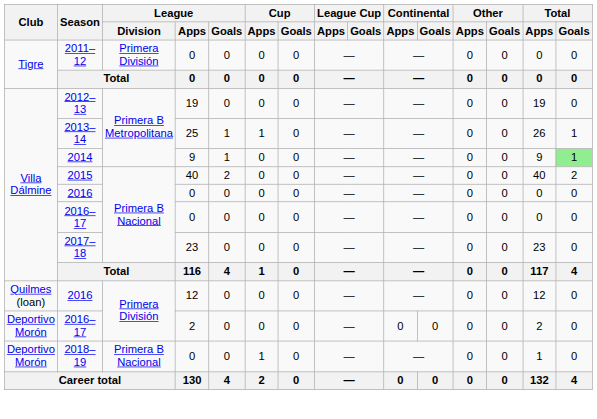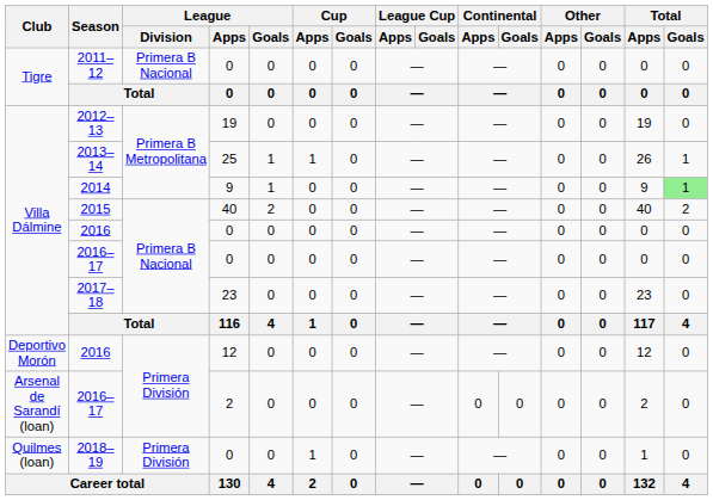 <table class="wikitable" style="text-align:center">
 <tr>
 <th rowspan="2">Club</th>
 <th rowspan="2">Season</th>
 <th colspan="3">League</th>
 <th colspan="2">Cup</th>
 <th colspan="2">League Cup</th>
 <th colspan="2">Continental</th>
 <th colspan="2">Other</th>
 <th colspan="2">Total</th>
 </tr>
 <tr>
 <th>Division</th>
 <th>Apps</th>
 <th>Goals</th>
 <th>Apps</th>
 <th>Goals</th>
 <th>Apps</th>
 <th>Goals</th>
 <th>Apps</th>
 <th>Goals</th>
 <th>Apps</th>
 <th>Goals</th>
 <th>Apps</th>
 <th>Goals</th>
 </tr>
 <tr>
 <td rowspan="2"><a href='#'>Tigre</a></td>
 <td><a href='#'>2011–12</a></td>
-<td rowspan="1"><a href='#'>Primera División</a></td>
+<td rowspan="1"><a href='#'>Primera B Nacional</a></td>
 <td>0</td>
 <td>0</td>
 <td>0</td>
 <td>0</td>
 <td colspan="2">—</td>
 <td colspan="2">—</td>
 <td>0</td>
 <td>0</td>
 <td>0</td>
 <td>0</td>
 </tr>
 <tr>
 <th colspan="2">Total</th>
 <th>0</th>
 <th>0</th>
 <th>0</th>
 <th>0</th>
 <th colspan="2">—</th>
 <th colspan="2">—</th>
 <th>0</th>
 <th>0</th>
 <th>0</th>
 <th>0</th>
 </tr>
 <tr>
 <td rowspan="8"><a href='#'>Villa Dálmine</a></td>
 <td><a href='#'>2012–13</a></td>
 <td rowspan="3"><a href='#'>Primera B Metropolitana</a></td>
 <td>19</td>
 <td>0</td>
 <td>0</td>
 <td>0</td>
 <td colspan="2">—</td>
 <td colspan="2">—</td>
 <td>0</td>
 <td>0</td>
 <td>19</td>
 <td>0</td>
 </tr>
 <tr>
 <td><a href='#'>2013–14</a></td>
 <td>25</td>
 <td>1</td>
 <td>1</td>
 <td>0</td>
 <td colspan="2">—</td>
 <td colspan="2">—</td>
 <td>0</td>
 <td>0</td>
 <td>26</td>
 <td>1</td>
 </tr>
 <tr>
 <td><a href='#'>2014</a></td>
 <td>9</td>
 <td>1</td>
 <td>0</td>
 <td>0</td>
 <td colspan="2">—</td>
 <td colspan="2">—</td>
 <td>0</td>
 <td>0</td>
 <td>9</td>
 <td style="background: lightgreen;">1</td>
 </tr>
 <tr>
 <td><a href='#'>2015</a></td>
 <td rowspan="4"><a href='#'>Primera B Nacional</a></td>
 <td>40</td>
 <td>2</td>
 <td>0</td>
 <td>0</td>
 <td colspan="2">—</td>
 <td colspan="2">—</td>
 <td>0</td>
 <td>0</td>
 <td>40</td>
 <td>2</td>
 </tr>
 <tr>
 <td><a href='#'>2016</a></td>
 <td>0</td>
 <td>0</td>
 <td>0</td>
 <td>0</td>
 <td colspan="2">—</td>
 <td colspan="2">—</td>
 <td>0</td>
 <td>0</td>
 <td>0</td>
 <td>0</td>
 </tr>
 <tr>
 <td><a href='#'>2016–17</a></td>
 <td>0</td>
 <td>0</td>
 <td>0</td>
 <td>0</td>
 <td colspan="2">—</td>
 <td colspan="2">—</td>
 <td>0</td>
 <td>0</td>
 <td>0</td>
 <td>0</td>
 </tr>
 <tr>
 <td><a href='#'>2017–18</a></td>
 <td>23</td>
 <td>0</td>
 <td>0</td>
 <td>0</td>
 <td colspan="2">—</td>
 <td colspan="2">—</td>
 <td>0</td>
 <td>0</td>
 <td>23</td>
 <td>0</td>
 </tr>
 <tr>
 <th colspan="2">Total</th>
 <th>116</th>
 <th>4</th>
 <th>1</th>
 <th>0</th>
 <th colspan="2">—</th>
 <th colspan="2">—</th>
 <th>0</th>
 <th>0</th>
 <th>117</th>
 <th>4</th>
 </tr>
 <tr>
-<td rowspan="1"><a href='#'>Quilmes</a> (loan)</td>
+<td rowspan="1"><a href='#'>Deportivo Morón</a></td>
 <td><a href='#'>2016</a></td>
 <td rowspan="2"><a href='#'>Primera División</a></td>
 <td>12</td>
 <td>0</td>
 <td>0</td>
 <td>0</td>
 <td colspan="2">—</td>
 <td colspan="2">—</td>
 <td>0</td>
 <td>0</td>
 <td>12</td>
 <td>0</td>
 </tr>
 <tr>
-<td rowspan="1"><a href='#'>Deportivo Morón</a></td>
+<td rowspan="1"><a href='#'>Arsenal de Sarandí</a> (loan)</td>
 <td><a href='#'>2016–17</a></td>
 <td>2</td>
 <td>0</td>
 <td>0</td>
 <td>0</td>
 <td colspan="2">—</td>
 <td>0</td>
 <td>0</td>
 <td>0</td>
 <td>0</td>
 <td>2</td>
 <td>0</td>
 </tr>
 <tr>
-<td rowspan="1"><a href='#'>Deportivo Morón</a></td>
+<td rowspan="1"><a href='#'>Quilmes</a> (loan)</td>
 <td><a href='#'>2018–19</a></td>
-<td rowspan="1"><a href='#'>Primera B Nacional</a></td>
+<td rowspan="1"><a href='#'>Primera División</a></td>
 <td>0</td>
 <td>0</td>
 <td>1</td>
 <td>0</td>
 <td colspan="2">—</td>
 <td colspan="2">—</td>
 <td>0</td>
 <td>0</td>
 <td>1</td>
 <td>0</td>
 </tr>
 <tr>
 <th colspan="3">Career total</th>
 <th>130</th>
 <th>4</th>
 <th>2</th>
 <th>0</th>
 <th colspan="2">—</th>
 <th>0</th>
 <th>0</th>
 <th>0</th>
 <th>0</th>
 <th>132</th>
 <th>4</th>
 </tr>
 </table>
